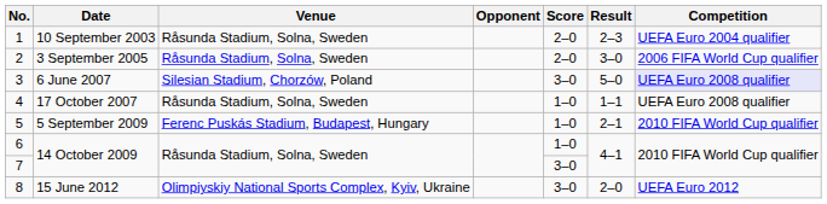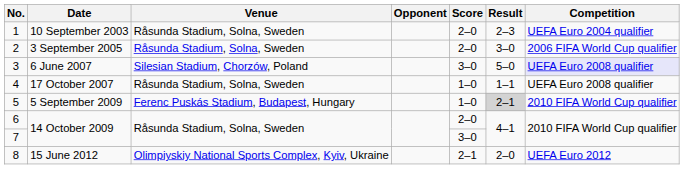 <table class="wikitable sortable">
 <tr>
 <th scope="col">No.</th>
 <th scope="col">Date</th>
 <th scope="col">Venue</th>
 <th scope="col">Opponent</th>
 <th scope="col">Score</th>
 <th scope="col">Result</th>
 <th scope="col">Competition</th>
 </tr>
 <tr>
 <td style="text-align:center">1</td>
 <td>10 September 2003</td>
 <td>Råsunda Stadium, Solna, Sweden</td>
 <td></td>
 <td style="text-align:center">2–0</td>
 <td style="text-align:center">2–3</td>
 <td><a href='#'>UEFA Euro 2004 qualifier</a></td>
 </tr>
 <tr>
 <td style="text-align:center">2</td>
 <td>3 September 2005</td>
 <td><a href='#'>Råsunda Stadium</a>, <a href='#'>Solna</a>, Sweden</td>
 <td></td>
 <td style="text-align:center">2–0</td>
 <td style="text-align:center">3–0</td>
 <td><a href='#'>2006 FIFA World Cup qualifier</a></td>
 </tr>
 <tr>
 <td style="text-align:center">3</td>
 <td>6 June 2007</td>
 <td><a href='#'>Silesian Stadium</a>, <a href='#'>Chorzów</a>, Poland</td>
 <td></td>
 <td style="text-align:center">3–0</td>
 <td style="text-align:center">5–0</td>
 <td style="background: lavender;"><a href='#'>UEFA Euro 2008 qualifier</a></td>
 </tr>
 <tr>
 <td style="text-align:center">4</td>
 <td>17 October 2007</td>
 <td>Råsunda Stadium, Solna, Sweden</td>
 <td></td>
 <td style="text-align:center">1–0</td>
 <td style="text-align:center">1–1</td>
 <td>UEFA Euro 2008 qualifier</td>
 </tr>
 <tr>
 <td style="text-align:center">5</td>
 <td>5 September 2009</td>
 <td><a href='#'>Ferenc Puskás Stadium</a>, <a href='#'>Budapest</a>, Hungary</td>
 <td></td>
 <td style="text-align:center">1–0</td>
-<td style="text-align:center">2–1</td>
+<td style="background: lightgrey; text-align:center">2–1</td>
 <td><a href='#'>2010 FIFA World Cup qualifier</a></td>
 </tr>
 <tr>
 <td style="text-align:center">6</td>
 <td rowspan="2">14 October 2009</td>
 <td rowspan="2">Råsunda Stadium, Solna, Sweden</td>
 <td rowspan="2"></td>
-<td style="text-align:center">1–0</td>
+<td style="text-align:center">2–0</td>
 <td rowspan="2" style="text-align:center">4–1</td>
 <td rowspan="2">2010 FIFA World Cup qualifier</td>
 </tr>
 <tr>
 <td style="text-align:center">7</td>
 <td style="text-align:center">3–0</td>
 </tr>
 <tr>
 <td style="text-align:center">8</td>
 <td>15 June 2012</td>
 <td><a href='#'>Olimpiyskiy National Sports Complex</a>, <a href='#'>Kyiv</a>, Ukraine</td>
 <td></td>
-<td style="text-align:center">3–0</td>
+<td style="text-align:center">2–1</td>
 <td style="text-align:center">2–0</td>
 <td><a href='#'>UEFA Euro 2012</a></td>
 </tr>
 </table>
